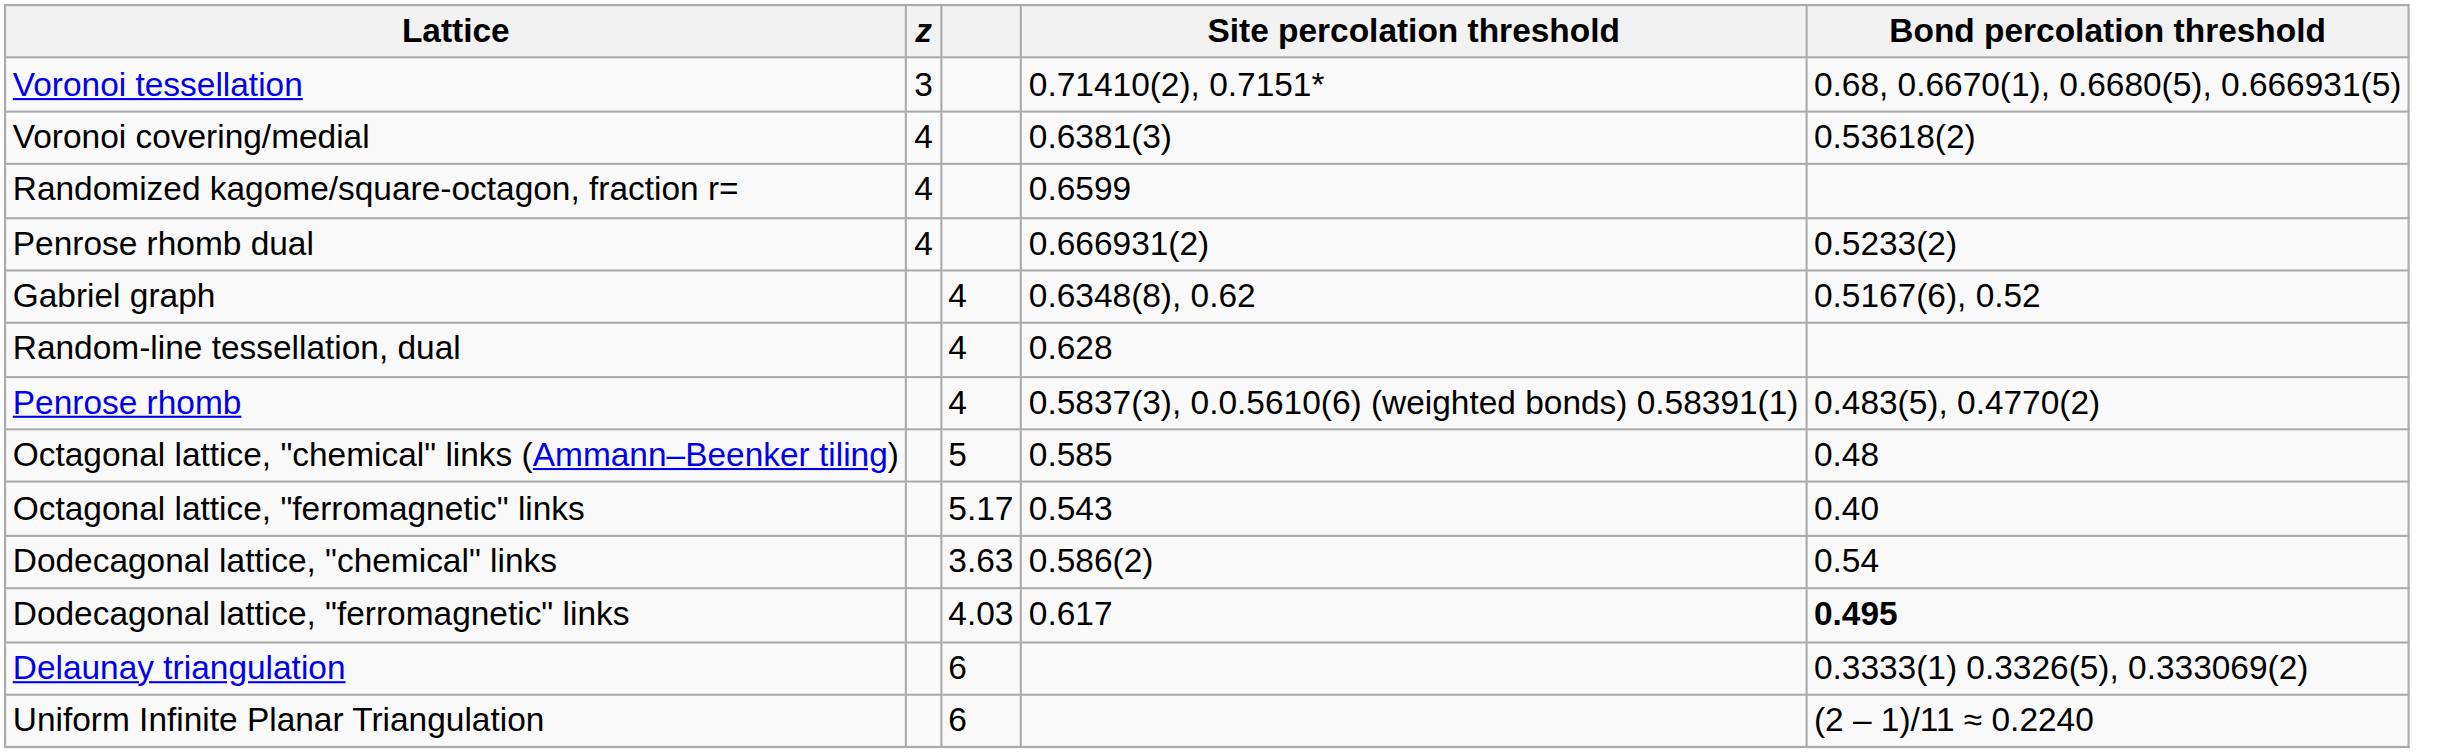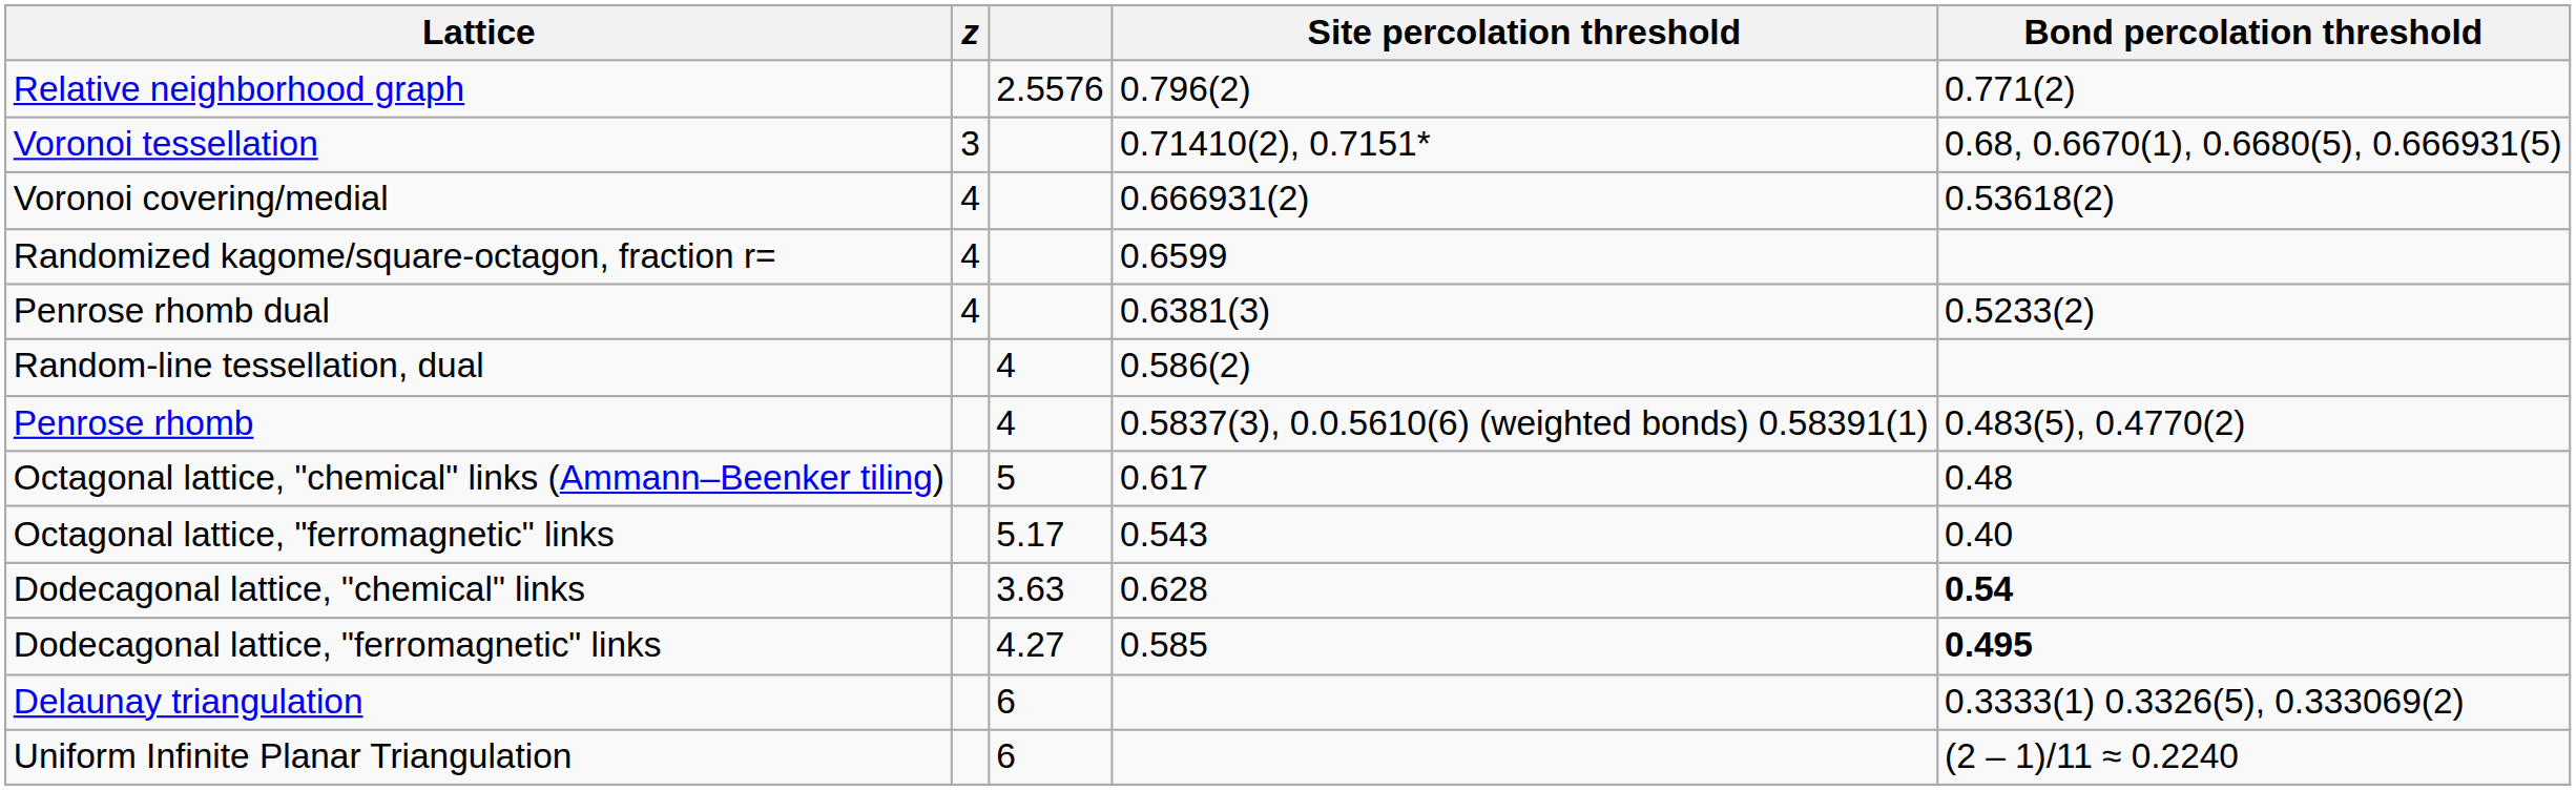 <table class="wikitable">
 <tr>
 <th>Lattice</th>
 <th><em>z</em></th>
 <th></th>
 <th>Site percolation threshold</th>
 <th>Bond percolation threshold</th>
+</tr>
+<tr>
+<td><a href='#'>Relative neighborhood graph</a></td>
+<td></td>
+<td>2.5576</td>
+<td>0.796(2)</td>
+<td>0.771(2)</td>
 </tr>
 <tr>
 <td><a href='#'>Voronoi tessellation</a></td>
 <td>3</td>
 <td></td>
 <td>0.71410(2), 0.7151*</td>
 <td>0.68, 0.6670(1), 0.6680(5), 0.666931(5)</td>
 </tr>
 <tr>
 <td>Voronoi covering/medial</td>
 <td>4</td>
 <td></td>
-<td>0.6381(3)</td>
+<td>0.666931(2)</td>
 <td>0.53618(2)</td>
 </tr>
 <tr>
 <td>Randomized kagome/square-octagon, fraction r=</td>
 <td>4</td>
 <td></td>
 <td>0.6599</td>
 <td></td>
 </tr>
 <tr>
 <td>Penrose rhomb dual</td>
 <td>4</td>
 <td></td>
-<td>0.666931(2)</td>
+<td>0.6381(3)</td>
 <td>0.5233(2)</td>
-</tr>
-<tr>
-<td>Gabriel graph</td>
-<td></td>
-<td>4</td>
-<td>0.6348(8), 0.62</td>
-<td>0.5167(6), 0.52</td>
 </tr>
 <tr>
 <td>Random-line tessellation, dual</td>
 <td></td>
 <td>4</td>
-<td>0.628</td>
+<td>0.586(2)</td>
 <td></td>
 </tr>
 <tr>
 <td><a href='#'>Penrose rhomb</a></td>
 <td></td>
 <td>4</td>
 <td>0.5837(3), 0.0.5610(6) (weighted bonds) 0.58391(1)</td>
 <td>0.483(5), 0.4770(2)</td>
 </tr>
 <tr>
 <td>Octagonal lattice, "chemical" links (<a href='#'>Ammann–Beenker tiling</a>)</td>
 <td></td>
 <td>5</td>
-<td>0.585</td>
+<td>0.617</td>
 <td>0.48</td>
 </tr>
 <tr>
 <td>Octagonal lattice, "ferromagnetic" links</td>
 <td></td>
 <td>5.17</td>
 <td>0.543</td>
 <td>0.40</td>
 </tr>
 <tr>
 <td>Dodecagonal lattice, "chemical" links</td>
 <td></td>
 <td>3.63</td>
-<td>0.586(2)</td>
-<td>0.54</td>
+<td>0.628</td>
+<td><strong>0.54</strong></td>
 </tr>
 <tr>
 <td>Dodecagonal lattice, "ferromagnetic" links</td>
 <td></td>
-<td>4.03</td>
-<td>0.617</td>
+<td>4.27</td>
+<td>0.585</td>
 <td><strong>0.495</strong></td>
 </tr>
 <tr>
 <td><a href='#'>Delaunay triangulation</a></td>
 <td></td>
 <td>6</td>
 <td></td>
 <td>0.3333(1) 0.3326(5), 0.333069(2)</td>
 </tr>
 <tr>
 <td>Uniform Infinite Planar Triangulation</td>
 <td></td>
 <td>6</td>
 <td></td>
 <td>(2 – 1)/11 ≈ 0.2240</td>
 </tr>
 <tr>
 </tr>
 </table>
